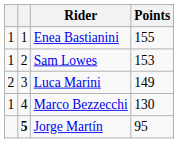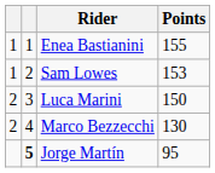 <table class="wikitable" style="font-size: 95%;">
 <tr>
 <th></th>
 <th></th>
 <th>Rider</th>
 <th>Points</th>
 </tr>
 <tr>
 <td> 1</td>
 <td align=center>1</td>
 <td> <a href='#'>Enea Bastianini</a></td>
 <td align=left>155</td>
 </tr>
 <tr>
 <td> 1</td>
 <td align=center>2</td>
 <td> <a href='#'>Sam Lowes</a></td>
 <td align=left>153</td>
 </tr>
 <tr>
 <td> 2</td>
 <td align=center>3</td>
 <td> <a href='#'>Luca Marini</a></td>
-<td align=left>149</td>
+<td align=left>150</td>
 </tr>
 <tr>
-<td> 1</td>
+<td> 2</td>
 <td align=center>4</td>
 <td> <a href='#'>Marco Bezzecchi</a></td>
 <td align=left>130</td>
 </tr>
 <tr>
 <td></td>
 <td align=center><strong>5</strong></td>
 <td> <a href='#'>Jorge Martín</a></td>
 <td align=left>95</td>
 </tr>
 </table>
